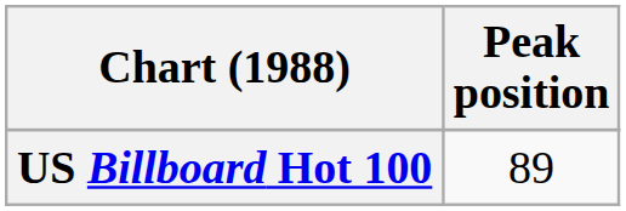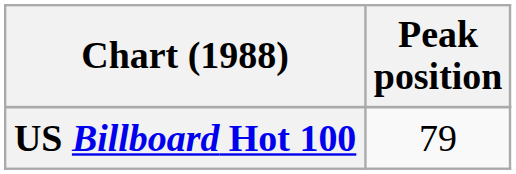 <table class="wikitable plainrowheaders" style="text-align:center">
 <tr>
 <th>Chart (1988)</th>
 <th>Peak<br>position</th>
 </tr>
 <tr>
 </tr>
 <tr>
 <th scope="row">US <a href='#'><em>Billboard</em> Hot 100</a></th>
-<td>89</td>
+<td>79</td>
 </tr>
 </table>
